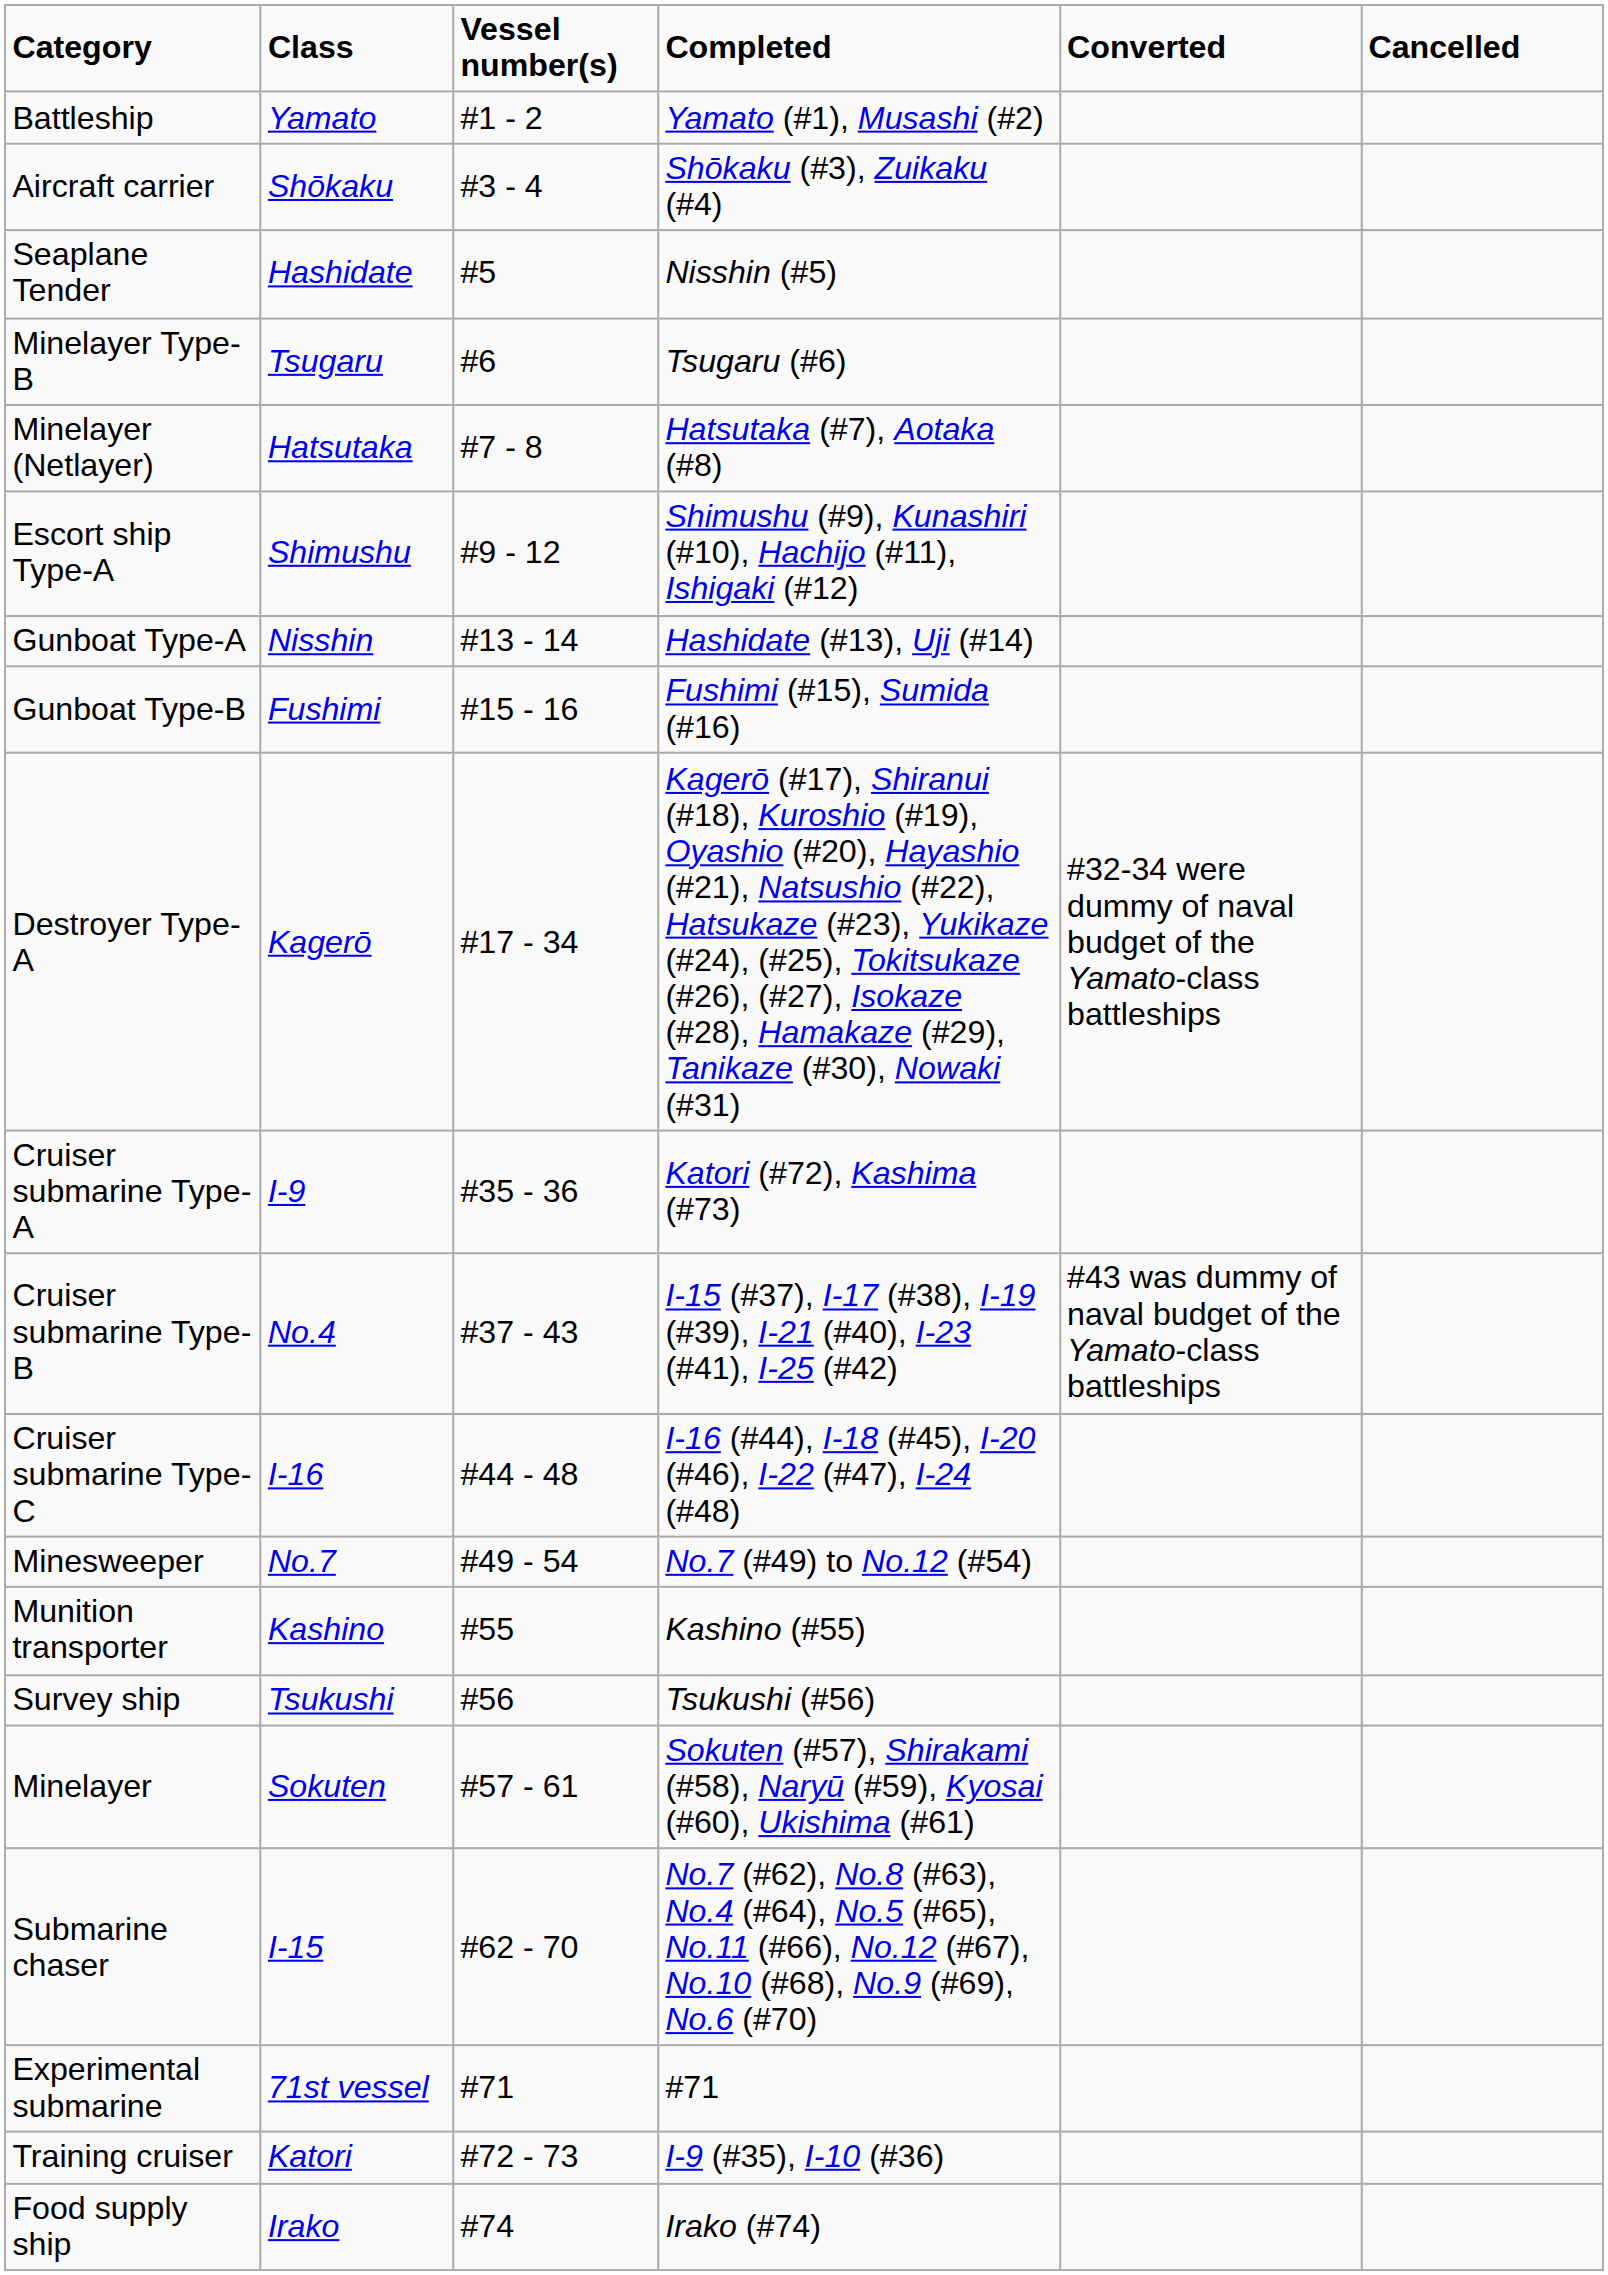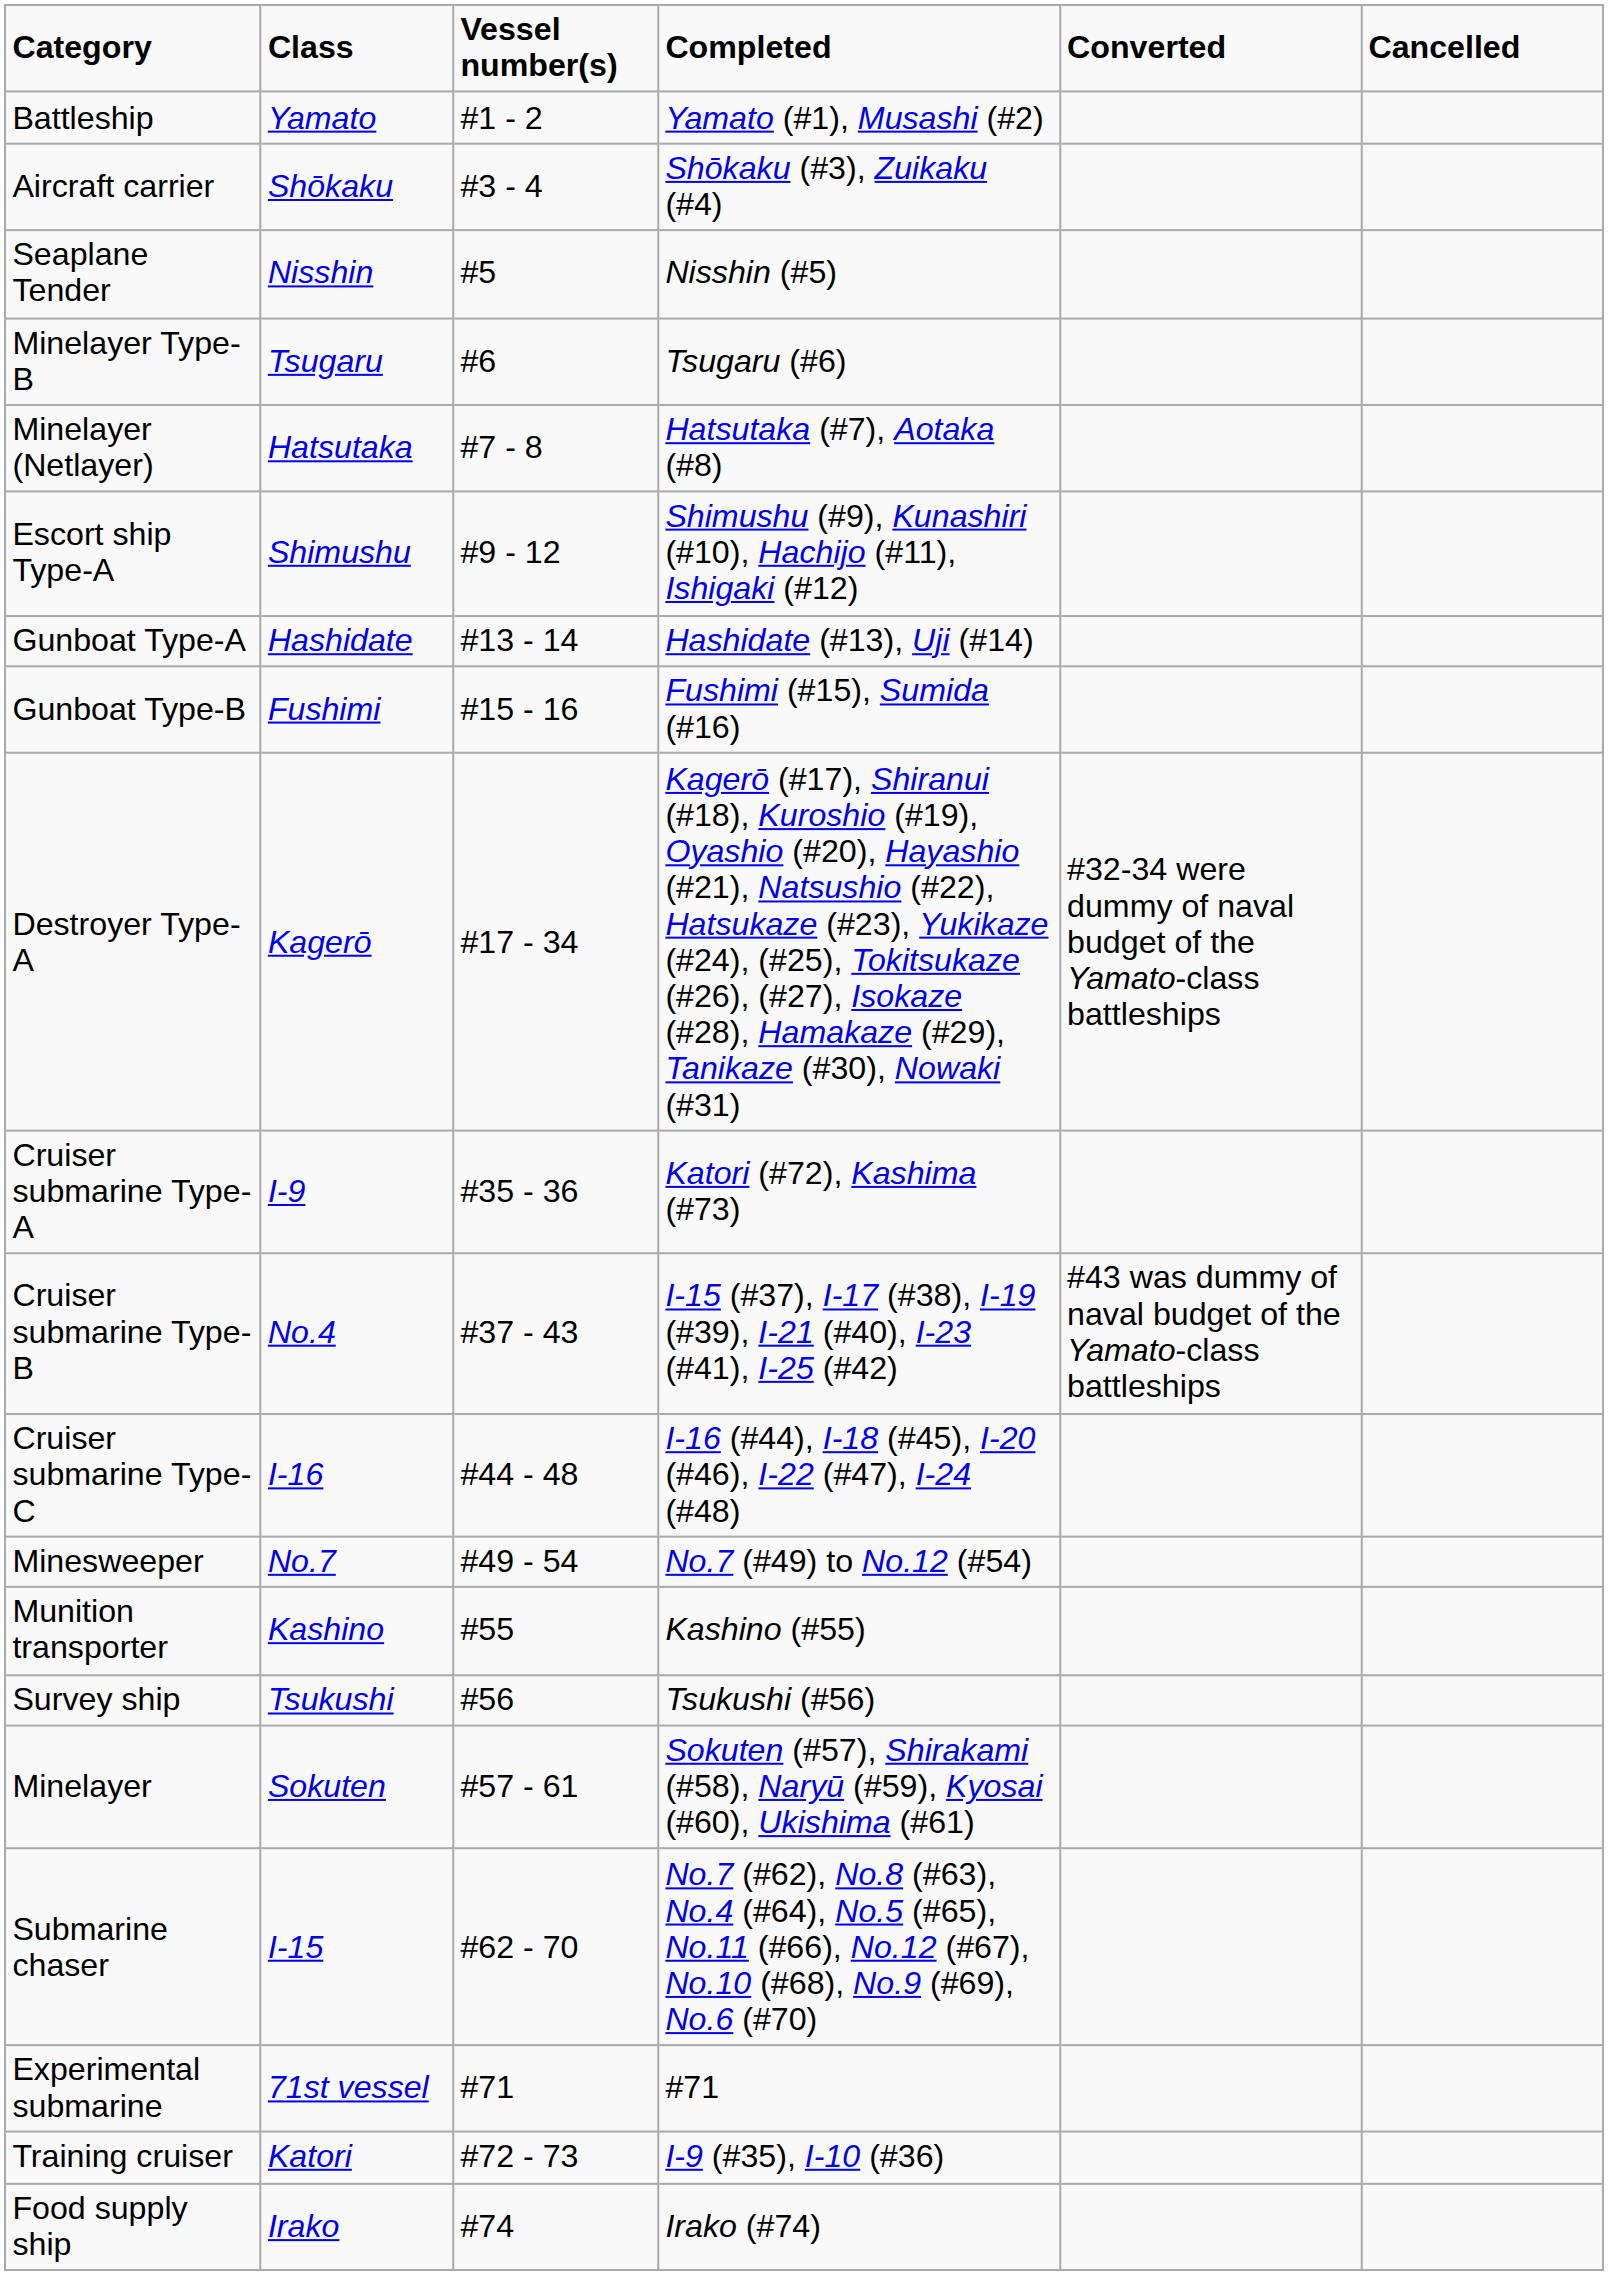 <table class="wikitable" width="90%">
 <tr>
 <td width="12%"><strong>Category</strong></td>
 <td width="8%"><strong>Class</strong></td>
 <td width="8%"><strong>Vessel number(s)</strong></td>
 <td width="20%"><strong>Completed</strong></td>
 <td width="15%"><strong>Converted</strong></td>
 <td width="12%"><strong>Cancelled</strong></td>
 </tr>
 <tr>
 <td>Battleship</td>
 <td><a href='#'><em>Yamato</em></a></td>
 <td>#1 - 2</td>
 <td><a href='#'><em>Yamato</em></a> (#1), <a href='#'><em>Musashi</em></a> (#2)</td>
 <td></td>
 <td></td>
 </tr>
 <tr>
 <td>Aircraft carrier</td>
 <td><a href='#'><em>Shōkaku</em></a></td>
 <td>#3 - 4</td>
 <td><a href='#'><em>Shōkaku</em></a> (#3), <a href='#'><em>Zuikaku</em></a> (#4)</td>
 <td></td>
 <td></td>
 </tr>
 <tr>
 <td>Seaplane Tender</td>
-<td><a href='#'><em>Hashidate</em></a></td>
+<td><a href='#'><em>Nisshin</em></a></td>
 <td>#5</td>
 <td><em>Nisshin</em> (#5)</td>
 <td></td>
 <td></td>
 </tr>
 <tr>
 <td>Minelayer Type-B</td>
 <td><a href='#'><em>Tsugaru</em></a></td>
 <td>#6</td>
 <td><em>Tsugaru</em> (#6)</td>
 <td></td>
 <td></td>
 </tr>
 <tr>
 <td>Minelayer (Netlayer)</td>
 <td><a href='#'><em>Hatsutaka</em></a></td>
 <td>#7 - 8</td>
 <td><a href='#'><em>Hatsutaka</em></a> (#7), <a href='#'><em>Aotaka</em></a> (#8)</td>
 <td></td>
 <td></td>
 </tr>
 <tr>
 <td>Escort ship Type-A</td>
 <td><a href='#'><em>Shimushu</em></a></td>
 <td>#9 - 12</td>
 <td><a href='#'><em>Shimushu</em></a> (#9), <a href='#'><em>Kunashiri</em></a> (#10), <a href='#'><em>Hachijo</em></a> (#11), <a href='#'><em>Ishigaki</em></a> (#12)</td>
 <td></td>
 <td></td>
 </tr>
 <tr>
 <td>Gunboat Type-A</td>
-<td><a href='#'><em>Nisshin</em></a></td>
+<td><a href='#'><em>Hashidate</em></a></td>
 <td>#13 - 14</td>
 <td><a href='#'><em>Hashidate</em></a> (#13), <a href='#'><em>Uji</em></a> (#14)</td>
 <td></td>
 <td></td>
 </tr>
 <tr>
 <td>Gunboat Type-B</td>
 <td><a href='#'><em>Fushimi</em></a></td>
 <td>#15 - 16</td>
 <td><a href='#'><em>Fushimi</em></a> (#15), <a href='#'><em>Sumida</em></a> (#16)</td>
 <td></td>
 <td></td>
 </tr>
 <tr>
 <td>Destroyer Type-A</td>
 <td><a href='#'><em>Kagerō</em></a></td>
 <td>#17 - 34</td>
 <td><a href='#'><em>Kagerō</em></a> (#17), <a href='#'><em>Shiranui</em></a> (#18),  <a href='#'><em>Kuroshio</em></a> (#19), <a href='#'><em>Oyashio</em></a> (#20), <a href='#'><em>Hayashio</em></a> (#21), <a href='#'><em>Natsushio</em></a> (#22), <a href='#'><em>Hatsukaze</em></a> (#23), <a href='#'><em>Yukikaze</em></a> (#24),  (#25), <a href='#'><em>Tokitsukaze</em></a> (#26),  (#27), <a href='#'><em>Isokaze</em></a> (#28), <em><a href='#'>Hamakaze</a></em> (#29), <em><a href='#'>Tanikaze</a></em> (#30), <em><a href='#'>Nowaki</a></em> (#31)</td>
 <td>#32-34 were dummy of naval budget of the <em>Yamato</em>-class battleships</td>
 <td></td>
 </tr>
 <tr>
 <td>Cruiser submarine Type-A</td>
 <td><a href='#'><em>I-9</em></a></td>
 <td>#35 - 36</td>
 <td><a href='#'><em>Katori</em></a> (#72), <a href='#'><em>Kashima</em></a> (#73)</td>
 <td></td>
 <td></td>
 </tr>
 <tr>
 <td>Cruiser submarine Type-B</td>
 <td><a href='#'><em>No.4</em></a></td>
 <td>#37 - 43</td>
 <td><a href='#'><em>I-15</em></a> (#37), <a href='#'><em>I-17</em></a> (#38), <a href='#'><em>I-19</em></a> (#39), <a href='#'><em>I-21</em></a> (#40), <a href='#'><em>I-23</em></a> (#41), <a href='#'><em>I-25</em></a> (#42)</td>
 <td>#43 was dummy of naval budget of the <em>Yamato</em>-class battleships</td>
 <td></td>
 </tr>
 <tr>
 <td>Cruiser submarine Type-C</td>
 <td><a href='#'><em>I-16</em></a></td>
 <td>#44 - 48</td>
 <td><a href='#'><em>I-16</em></a> (#44), <a href='#'><em>I-18</em></a> (#45), <a href='#'><em>I-20</em></a> (#46), <a href='#'><em>I-22</em></a> (#47), <a href='#'><em>I-24</em></a> (#48)</td>
 <td></td>
 <td></td>
 </tr>
 <tr>
 <td>Minesweeper</td>
 <td><a href='#'><em>No.7</em></a></td>
 <td>#49 - 54</td>
 <td><a href='#'><em>No.7</em></a> (#49) to <a href='#'><em>No.12</em></a> (#54)</td>
 <td></td>
 <td></td>
 </tr>
 <tr>
 <td>Munition transporter</td>
 <td><a href='#'><em>Kashino</em></a></td>
 <td>#55</td>
 <td><em>Kashino</em> (#55)</td>
 <td></td>
 <td></td>
 </tr>
 <tr>
 <td>Survey ship</td>
 <td><a href='#'><em>Tsukushi</em></a></td>
 <td>#56</td>
 <td><em>Tsukushi</em> (#56)</td>
 <td></td>
 <td></td>
 </tr>
 <tr>
 <td>Minelayer</td>
 <td><a href='#'><em>Sokuten</em></a></td>
 <td>#57 - 61</td>
 <td><a href='#'><em>Sokuten</em></a> (#57), <a href='#'><em>Shirakami</em></a> (#58), <a href='#'><em>Naryū</em></a> (#59), <a href='#'><em>Kyosai</em></a> (#60), <a href='#'><em>Ukishima</em></a> (#61)</td>
 <td></td>
 <td></td>
 </tr>
 <tr>
 <td>Submarine chaser</td>
 <td><a href='#'><em>I-15</em></a></td>
 <td>#62 - 70</td>
 <td><a href='#'><em>No.7</em></a> (#62), <a href='#'><em>No.8</em></a> (#63), <a href='#'><em>No.4</em></a> (#64), <a href='#'><em>No.5</em></a> (#65), <a href='#'><em>No.11</em></a> (#66), <a href='#'><em>No.12</em></a> (#67), <a href='#'><em>No.10</em></a> (#68), <a href='#'><em>No.9</em></a> (#69), <a href='#'><em>No.6</em></a> (#70)</td>
 <td></td>
 <td></td>
 </tr>
 <tr>
 <td>Experimental submarine</td>
 <td><a href='#'><em>71st vessel</em></a></td>
 <td>#71</td>
 <td>#71</td>
 <td></td>
 <td></td>
 </tr>
 <tr>
 <td>Training cruiser</td>
 <td><a href='#'><em>Katori</em></a></td>
 <td>#72 - 73</td>
 <td><a href='#'><em>I-9</em></a> (#35), <a href='#'><em>I-10</em></a> (#36)</td>
 <td></td>
 <td></td>
 </tr>
 <tr>
 <td>Food supply ship</td>
 <td><a href='#'><em>Irako</em></a></td>
 <td>#74</td>
 <td><em>Irako</em> (#74)</td>
 <td></td>
 <td></td>
 </tr>
 <tr>
 </tr>
 </table>
